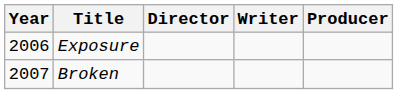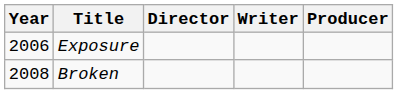 <table class="wikitable">
 <tr>
 <th>Year</th>
 <th>Title</th>
 <th>Director</th>
 <th>Writer</th>
 <th>Producer</th>
 </tr>
 <tr>
 <td>2006</td>
 <td><em>Exposure</em></td>
 <td></td>
 <td></td>
 <td></td>
 </tr>
 <tr>
-<td>2007</td>
+<td>2008</td>
 <td><em>Broken</em></td>
 <td></td>
 <td></td>
 <td></td>
 </tr>
 </table>
